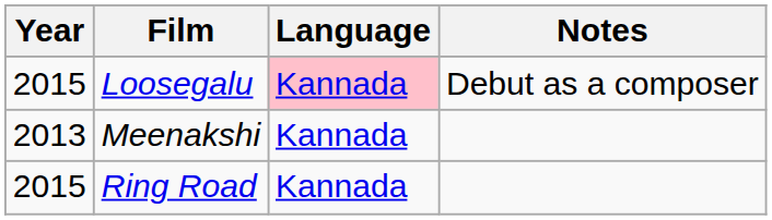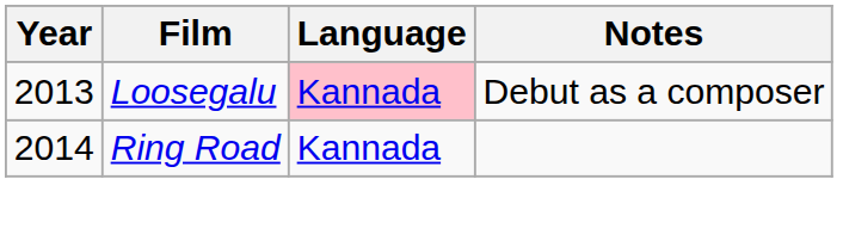 <table class="wikitable sortable">
 <tr>
 <th>Year</th>
 <th>Film</th>
 <th>Language</th>
 <th>Notes</th>
 </tr>
 <tr>
-<td>2015</td>
+<td>2013</td>
 <td><em><a href='#'>Loosegalu</a></em></td>
 <td style="background: pink;"><a href='#'>Kannada</a></td>
 <td>Debut as a composer</td>
 </tr>
 <tr>
-<td>2013</td>
-<td><em>Meenakshi</em></td>
-<td><a href='#'>Kannada</a></td>
-<td></td>
-</tr>
-<tr>
-<td>2015</td>
+<td>2014</td>
 <td><em><a href='#'>Ring Road</a></em></td>
 <td><a href='#'>Kannada</a></td>
 <td></td>
 </tr>
 </table>
